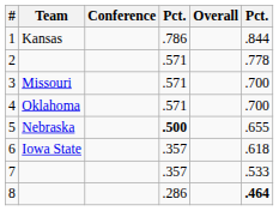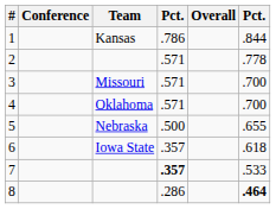 <table class="wikitable">
 <tr>
 <th>#</th>
+<th>Conference</th>
 <th>Team</th>
-<th>Conference</th>
 <th>Pct.</th>
 <th>Overall</th>
 <th>Pct.</th>
 </tr>
 <tr>
 <td>1</td>
+<td></td>
 <td>Kansas</td>
-<td></td>
 <td>.786</td>
 <td></td>
 <td>.844</td>
 </tr>
 <tr>
 <td>2</td>
 <td></td>
 <td></td>
 <td>.571</td>
 <td></td>
 <td>.778</td>
 </tr>
 <tr>
 <td>3</td>
+<td></td>
 <td><a href='#'>Missouri</a></td>
-<td></td>
 <td>.571</td>
 <td></td>
 <td>.700</td>
 </tr>
 <tr>
 <td>4</td>
+<td></td>
 <td><a href='#'>Oklahoma</a></td>
-<td></td>
 <td>.571</td>
 <td></td>
 <td>.700</td>
 </tr>
 <tr>
 <td>5</td>
+<td></td>
 <td><a href='#'>Nebraska</a></td>
-<td></td>
-<td><strong>.500</strong></td>
+<td>.500</td>
 <td></td>
 <td>.655</td>
 </tr>
 <tr>
 <td>6</td>
+<td></td>
 <td><a href='#'>Iowa State</a></td>
-<td></td>
 <td>.357</td>
 <td></td>
 <td>.618</td>
 </tr>
 <tr>
 <td>7</td>
 <td></td>
 <td></td>
-<td>.357</td>
+<td><strong>.357</strong></td>
 <td></td>
 <td>.533</td>
 </tr>
 <tr>
 <td>8</td>
 <td></td>
 <td></td>
 <td>.286</td>
 <td></td>
 <td><strong>.464</strong></td>
 </tr>
 </table>
